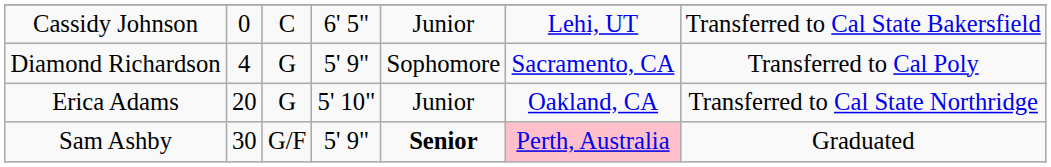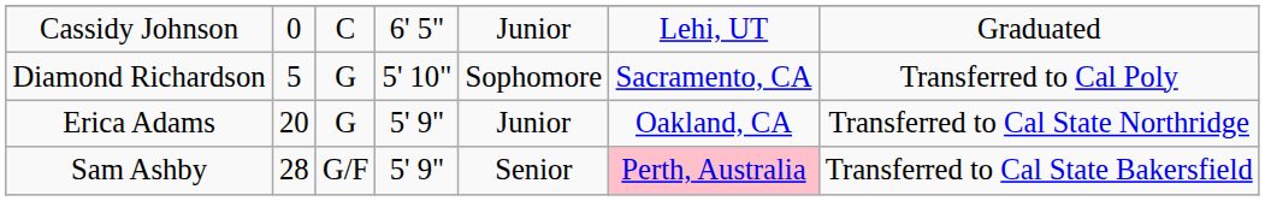 <table class="wikitable sortable" style="text-align: center">
 <tr align=center>
 </tr>
 <tr>
 <td>Cassidy Johnson</td>
 <td>0</td>
 <td>C</td>
 <td>6' 5"</td>
 <td> Junior</td>
 <td><a href='#'>Lehi, UT</a></td>
-<td>Transferred to <a href='#'>Cal State Bakersfield</a></td>
+<td>Graduated</td>
 </tr>
 <tr>
 <td>Diamond Richardson</td>
-<td>4</td>
+<td>5</td>
 <td>G</td>
-<td>5' 9"</td>
+<td>5' 10"</td>
 <td>Sophomore</td>
 <td><a href='#'>Sacramento, CA</a></td>
 <td>Transferred to <a href='#'>Cal Poly</a></td>
 </tr>
 <tr>
 <td>Erica Adams</td>
 <td>20</td>
 <td>G</td>
-<td>5' 10"</td>
+<td>5' 9"</td>
 <td>Junior</td>
 <td><a href='#'>Oakland, CA</a></td>
 <td>Transferred to <a href='#'>Cal State Northridge</a></td>
 </tr>
 <tr>
 <td>Sam Ashby</td>
-<td>30</td>
+<td>28</td>
 <td>G/F</td>
 <td>5' 9"</td>
-<td><strong>Senior</strong></td>
+<td>Senior</td>
 <td style="background: pink;"><a href='#'>Perth, Australia</a></td>
-<td>Graduated</td>
+<td>Transferred to <a href='#'>Cal State Bakersfield</a></td>
 </tr>
 </table>
